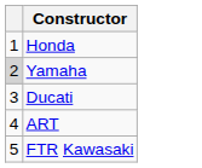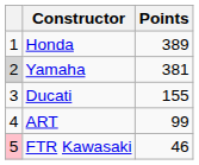 <table class="wikitable" style="font-size: 95%;">
 <tr>
 <th></th>
 <th>Constructor</th>
+<th>Points</th>
 </tr>
 <tr>
 <td align=center>1</td>
 <td> <a href='#'>Honda</a></td>
+<td align=right>389</td>
 </tr>
 <tr>
 <td align=center style="background: lightgrey;">2</td>
 <td> <a href='#'>Yamaha</a></td>
+<td align=right>381</td>
 </tr>
 <tr>
 <td align=center>3</td>
 <td> <a href='#'>Ducati</a></td>
+<td align=right>155</td>
 </tr>
 <tr>
 <td align=center>4</td>
 <td> <a href='#'>ART</a></td>
+<td align=right>99</td>
 </tr>
 <tr>
-<td align=center>5</td>
+<td align=center style="background: pink;">5</td>
 <td> <a href='#'>FTR</a> <a href='#'>Kawasaki</a></td>
+<td align=right>46</td>
 </tr>
 </table>
